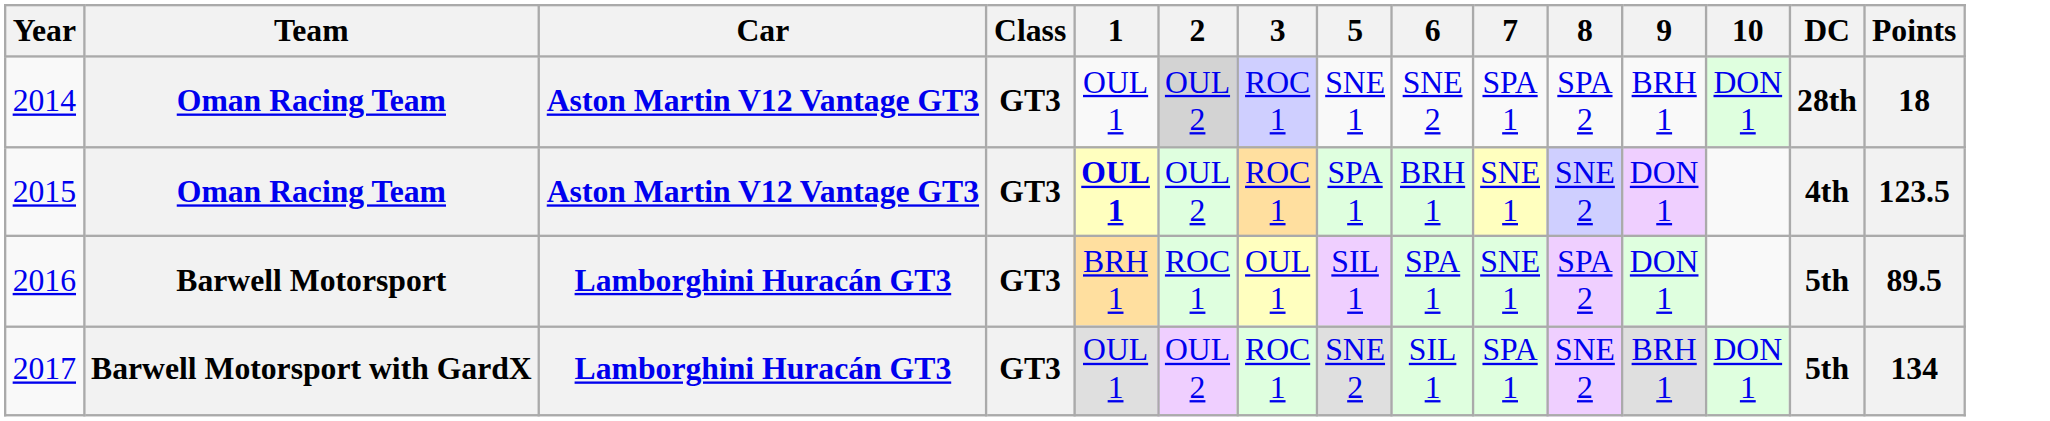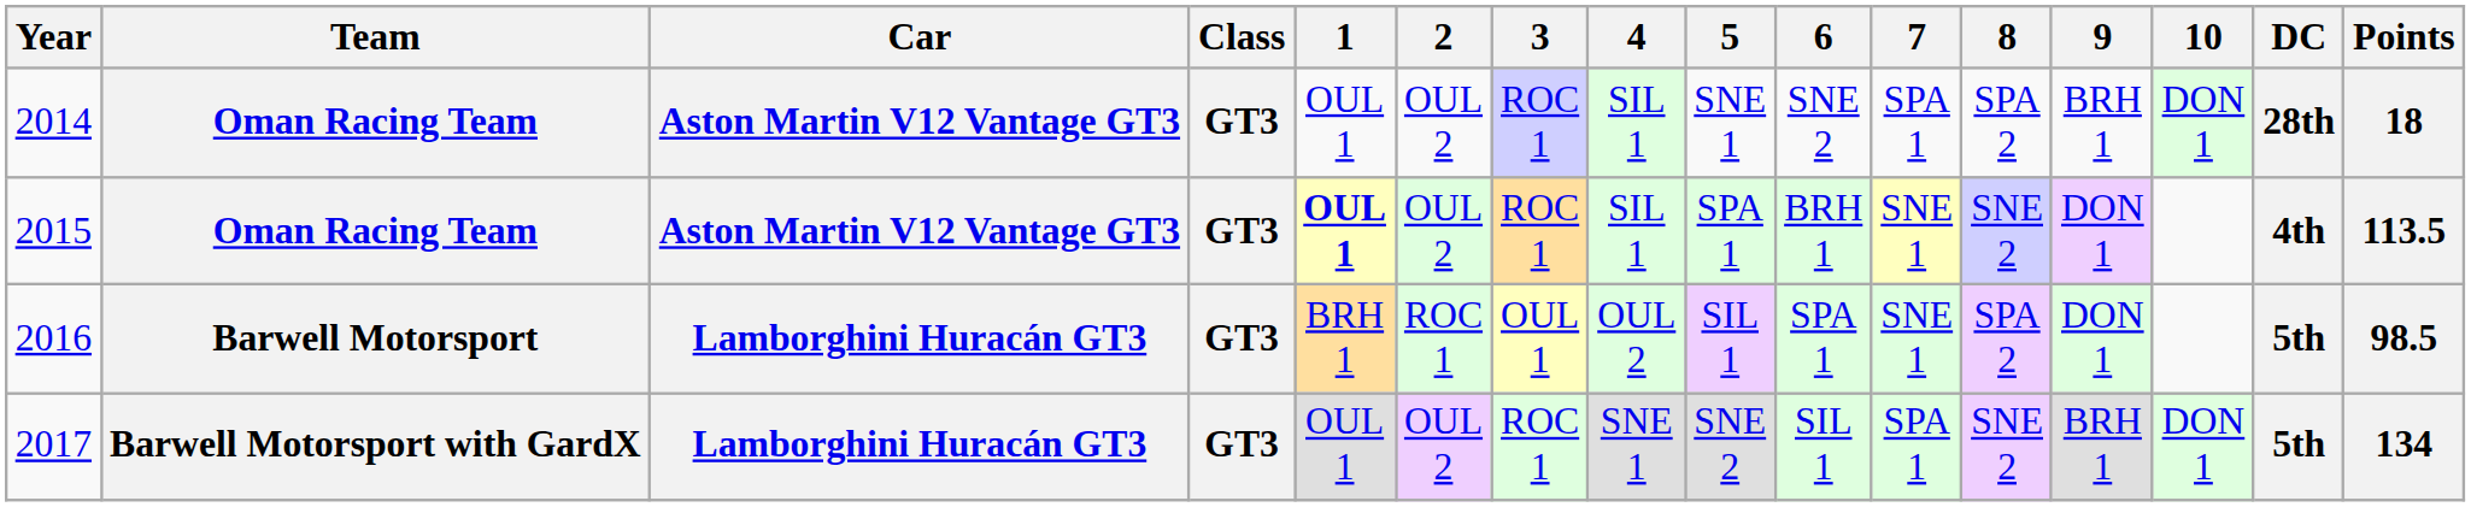 <table class="wikitable" style="text-align:center; font-size:85%">
 <tr>
 <th>Year</th>
 <th>Team</th>
 <th>Car</th>
 <th>Class</th>
 <th>1</th>
 <th>2</th>
 <th>3</th>
+<th>4</th>
 <th>5</th>
 <th>6</th>
 <th>7</th>
 <th>8</th>
 <th>9</th>
 <th>10</th>
 <th>DC</th>
 <th>Points</th>
 </tr>
 <tr>
 <td><a href='#'>2014</a></td>
 <th nowrap><a href='#'>Oman Racing Team</a></th>
 <th nowrap><a href='#'>Aston Martin V12 Vantage GT3</a></th>
 <th>GT3</th>
 <td><a href='#'>OUL<br>1</a></td>
-<td style="background: lightgrey;"><a href='#'>OUL<br>2</a></td>
+<td><a href='#'>OUL<br>2</a></td>
 <td style="background:#CFCFFF;"><a href='#'>ROC<br>1</a><br></td>
+<td style="background:#DFFFDF;"><a href='#'>SIL<br>1</a><br></td>
 <td><a href='#'>SNE<br>1</a></td>
 <td><a href='#'>SNE<br>2</a></td>
 <td><a href='#'>SPA<br>1</a></td>
 <td><a href='#'>SPA<br>2</a></td>
 <td><a href='#'>BRH<br>1</a></td>
 <td style="background:#DFFFDF;"><a href='#'>DON<br>1</a><br></td>
 <th>28th</th>
 <th>18</th>
 </tr>
 <tr>
 <td><a href='#'>2015</a></td>
 <th nowrap><a href='#'>Oman Racing Team</a></th>
 <th nowrap><a href='#'>Aston Martin V12 Vantage GT3</a></th>
 <th>GT3</th>
 <td style="background:#FFFFBF;"><strong><a href='#'>OUL<br>1</a></strong><br></td>
 <td style="background:#DFFFDF;"><a href='#'>OUL<br>2</a><br></td>
 <td style="background:#FFDF9F;"><a href='#'>ROC<br>1</a><br></td>
+<td style="background:#DFFFDF;"><a href='#'>SIL<br>1</a><br></td>
 <td style="background:#DFFFDF;"><a href='#'>SPA<br>1</a><br></td>
 <td style="background:#DFFFDF;"><a href='#'>BRH<br>1</a><br></td>
 <td style="background:#FFFFBF;"><a href='#'>SNE<br>1</a><br></td>
 <td style="background:#CFCFFF;"><a href='#'>SNE<br>2</a><br></td>
 <td style="background:#EFCFFF;"><a href='#'>DON<br>1</a><br></td>
 <td></td>
 <th>4th</th>
-<th>123.5</th>
+<th>113.5</th>
 </tr>
 <tr>
 <td><a href='#'>2016</a></td>
 <th nowrap>Barwell Motorsport</th>
 <th nowrap><a href='#'>Lamborghini Huracán GT3</a></th>
 <th>GT3</th>
 <td style="background:#FFDF9F;"><a href='#'>BRH<br>1</a><br></td>
 <td style="background:#DFFFDF;"><a href='#'>ROC<br>1</a><br></td>
 <td style="background:#FFFFBF;"><a href='#'>OUL<br>1</a><br></td>
+<td style="background:#DFFFDF;"><a href='#'>OUL<br>2</a><br></td>
 <td style="background:#EFCFFF;"><a href='#'>SIL<br>1</a><br></td>
 <td style="background:#DFFFDF;"><a href='#'>SPA<br>1</a><br></td>
 <td style="background:#DFFFDF;"><a href='#'>SNE<br>1</a><br></td>
 <td style="background:#EFCFFF;"><a href='#'>SPA<br>2</a><br></td>
 <td style="background:#DFFFDF;"><a href='#'>DON<br>1</a><br></td>
 <td></td>
 <th>5th</th>
-<th>89.5</th>
+<th>98.5</th>
 </tr>
 <tr>
 <td><a href='#'>2017</a></td>
 <th nowrap>Barwell Motorsport with GardX</th>
 <th nowrap><a href='#'>Lamborghini Huracán GT3</a></th>
 <th>GT3</th>
 <td style="background:#DFDFDF;"><a href='#'>OUL<br>1</a><br></td>
 <td style="background:#EFCFFF;"><a href='#'>OUL<br>2</a><br></td>
 <td style="background:#DFFFDF;"><a href='#'>ROC<br>1</a><br></td>
+<td style="background:#DFDFDF;"><a href='#'>SNE<br>1</a><br></td>
 <td style="background:#DFDFDF;"><a href='#'>SNE<br>2</a><br></td>
 <td style="background:#DFFFDF;"><a href='#'>SIL<br>1</a><br></td>
 <td style="background:#DFFFDF;"><a href='#'>SPA<br>1</a><br></td>
 <td style="background:#EFCFFF;"><a href='#'>SNE<br>2</a><br></td>
 <td style="background:#DFDFDF;"><a href='#'>BRH<br>1</a><br></td>
 <td style="background:#DFFFDF;"><a href='#'>DON<br>1</a><br></td>
 <th>5th</th>
 <th>134</th>
 </tr>
 </table>
